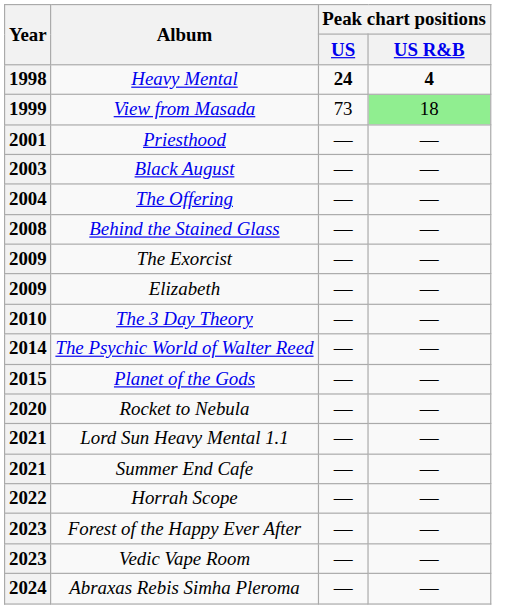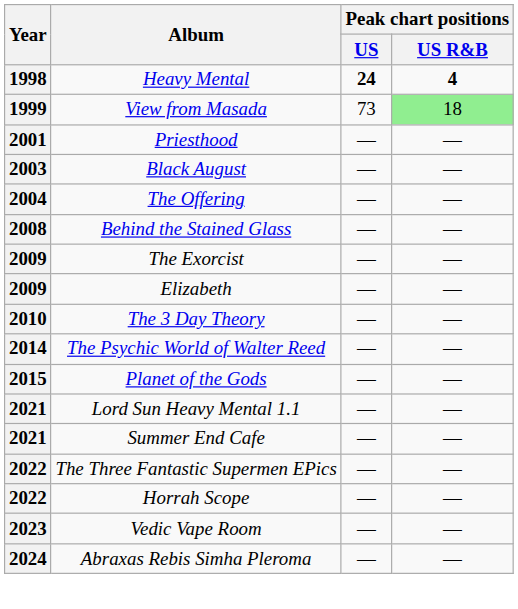 <table class="wikitable plainrowheaders" style="text-align:center;">
 <tr>
 <th scope="col" rowspan="2">Year</th>
 <th scope="col" rowspan="2">Album</th>
 <th scope="col" colspan="2">Peak chart positions</th>
 </tr>
 <tr>
 <th scope="col"><a href='#'>US</a></th>
 <th scope="col"><a href='#'>US R&B</a></th>
 </tr>
 <tr>
 <th>1998</th>
 <td><em><a href='#'>Heavy Mental</a></em></td>
 <td><strong>24</strong></td>
 <td><strong>4</strong></td>
 </tr>
 <tr>
 <th>1999</th>
 <td><em><a href='#'>View from Masada</a></em></td>
 <td>73</td>
 <td style="background: lightgreen;">18</td>
 </tr>
 <tr>
 <th>2001</th>
 <td><em><a href='#'>Priesthood</a></em></td>
 <td>—</td>
 <td>—</td>
 </tr>
 <tr>
 <th>2003</th>
 <td><em><a href='#'>Black August</a></em></td>
 <td>—</td>
 <td>—</td>
 </tr>
 <tr>
 <th>2004</th>
 <td><em><a href='#'>The Offering</a></em></td>
 <td>—</td>
 <td>—</td>
 </tr>
 <tr>
 <th>2008</th>
 <td><em><a href='#'>Behind the Stained Glass</a></em></td>
 <td>—</td>
 <td>—</td>
 </tr>
 <tr>
 <th>2009</th>
 <td><em>The Exorcist</em></td>
 <td>—</td>
 <td>—</td>
 </tr>
 <tr>
 <th>2009</th>
 <td><em>Elizabeth</em></td>
 <td>—</td>
 <td>—</td>
 </tr>
 <tr>
 <th>2010</th>
 <td><em><a href='#'>The 3 Day Theory</a></em></td>
 <td>—</td>
 <td>—</td>
 </tr>
 <tr>
 <th>2014</th>
 <td><em><a href='#'>The Psychic World of Walter Reed</a></em></td>
 <td>—</td>
 <td>—</td>
 </tr>
 <tr>
 <th>2015</th>
 <td><em><a href='#'>Planet of the Gods</a></em></td>
 <td>—</td>
 <td>—</td>
 </tr>
 <tr>
-<th>2020</th>
-<td><em> Rocket to Nebula</em></td>
-<td>—</td>
-<td>—</td>
-</tr>
-<tr>
 <th>2021</th>
 <td><em>Lord Sun Heavy Mental 1.1</em></td>
 <td>—</td>
 <td>—</td>
 </tr>
 <tr>
 <th>2021</th>
 <td><em>Summer End Cafe</em></td>
 <td>—</td>
 <td>—</td>
 </tr>
 <tr>
 <th>2022</th>
-<td><em>Horrah Scope</em></td>
+<td><em>The Three Fantastic Supermen EPics</em></td>
 <td>—</td>
 <td>—</td>
 </tr>
 <tr>
-<th>2023</th>
-<td><em>Forest of the Happy Ever After</em></td>
+<th>2022</th>
+<td><em>Horrah Scope</em></td>
 <td>—</td>
 <td>—</td>
 </tr>
 <tr>
 <th>2023</th>
 <td><em>Vedic Vape Room</em></td>
 <td>—</td>
 <td>—</td>
 </tr>
 <tr>
 <th>2024</th>
 <td><em>Abraxas Rebis Simha Pleroma</em></td>
 <td>—</td>
 <td>—</td>
 </tr>
 </table>
